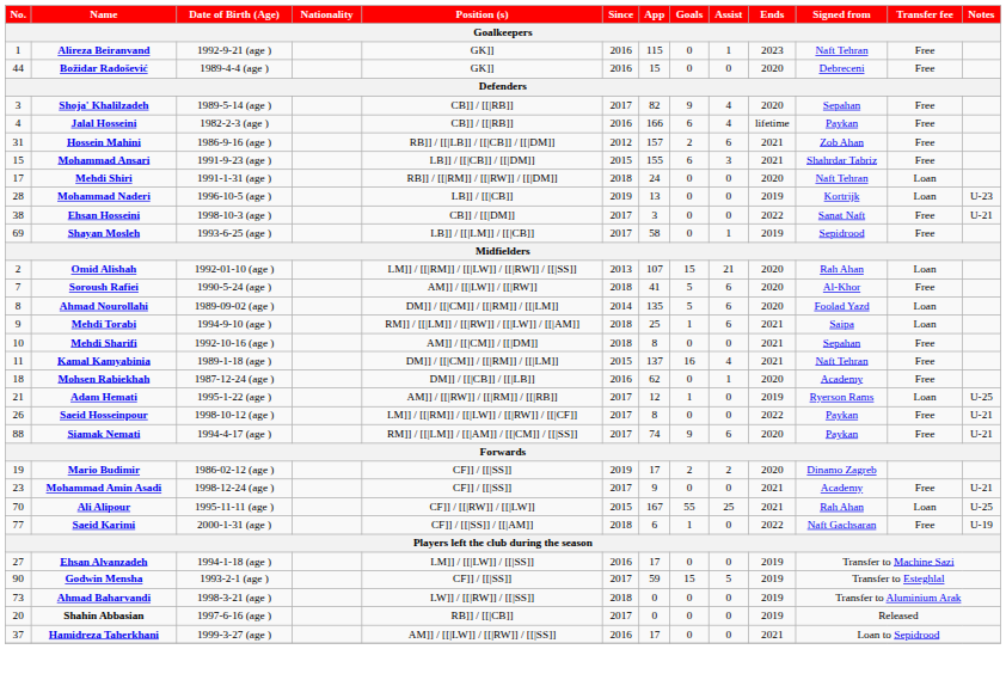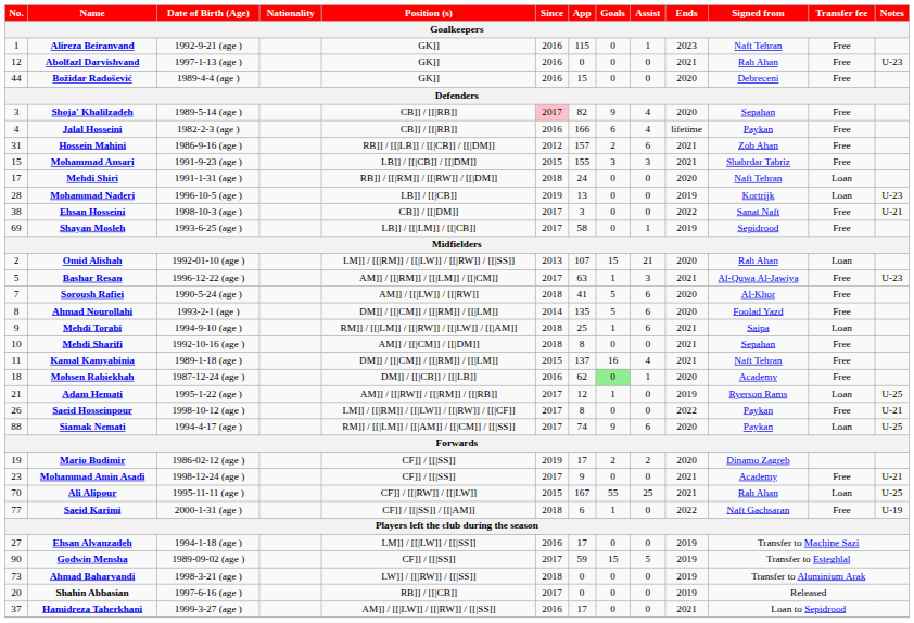 <table class="wikitable"  style="text-align:center; font-size:85%; width:97%;">
 <tr>
 <th style="background: #f00; color:#fff" align=Left>No.</th>
 <th style="background: #f00; color:#fff" align=Left>Name</th>
 <th style="background: #f00; color:#fff" align=Left>Date of Birth (Age)</th>
 <th style="background: #f00; color:#fff" align=Left>Nationality</th>
 <th style="background: #f00; color:#fff" align=Left>Position (s)</th>
 <th style="background: #f00; color:#fff" align=Left>Since</th>
 <th style="background: #f00; color:#fff" align=Left>App</th>
 <th style="background: #f00; color:#fff" align=Left>Goals</th>
 <th style="background: #f00; color:#fff" align=Left>Assist</th>
 <th style="background: #f00; color:#fff" align=Left>Ends</th>
 <th style="background: #f00; color:#fff" align=Left>Signed from</th>
 <th style="background: #f00; color:#fff" align=Left>Transfer fee</th>
 <th style="background: #f00; color:#fff" align=Left>Notes</th>
 </tr>
 <tr>
 <th colspan=13>Goalkeepers</th>
 </tr>
 <tr>
 <td>1</td>
 <td><strong><a href='#'>Alireza Beiranvand</a></strong></td>
 <td>1992-9-21  (age )</td>
 <td></td>
 <td [[>GK]]</td>
 <td>2016</td>
 <td>115</td>
 <td>0</td>
 <td>1</td>
 <td>2023</td>
 <td><a href='#'>Naft Tehran</a></td>
 <td>Free</td>
 <td></td>
 </tr>
 <tr>
+<td>12</td>
+<td><strong><a href='#'>Abolfazl Darvishvand</a></strong></td>
+<td>1997-1-13 (age )</td>
+<td></td>
+<td [[>GK]]</td>
+<td>2016</td>
+<td>0</td>
+<td>0</td>
+<td>0</td>
+<td>2021</td>
+<td><a href='#'>Rah Ahan</a></td>
+<td>Free</td>
+<td>U-23</td>
+</tr>
+<tr>
 <td>44</td>
 <td><strong><a href='#'>Božidar Radošević</a></strong></td>
 <td>1989-4-4 (age )</td>
 <td></td>
 <td [[>GK]]</td>
 <td>2016</td>
 <td>15</td>
 <td>0</td>
 <td>0</td>
 <td>2020</td>
 <td> <a href='#'>Debreceni</a></td>
 <td>Free</td>
 <td></td>
 </tr>
 <tr>
 <th colspan=13>Defenders</th>
 </tr>
 <tr>
 <td>3</td>
 <td><strong><a href='#'>Shoja' Khalilzadeh</a></strong></td>
 <td>1989-5-14  (age )</td>
 <td></td>
 <td [[>CB]] / [[|RB]]</td>
-<td>2017</td>
+<td style="background: pink;">2017</td>
 <td>82</td>
 <td>9</td>
 <td>4</td>
 <td>2020</td>
 <td><a href='#'>Sepahan</a></td>
 <td>Free</td>
 <td></td>
 </tr>
 <tr>
 <td>4</td>
 <td><strong><a href='#'>Jalal Hosseini</a></strong></td>
 <td>1982-2-3  (age )</td>
 <td></td>
 <td [[>CB]] / [[|RB]]</td>
 <td>2016</td>
 <td>166</td>
 <td>6</td>
 <td>4</td>
 <td>lifetime</td>
 <td><a href='#'>Paykan</a></td>
 <td>Free</td>
 <td></td>
 </tr>
 <tr>
 <td>31</td>
 <td><strong><a href='#'>Hossein Mahini</a></strong></td>
 <td>1986-9-16  (age )</td>
 <td></td>
 <td [[>RB]] / [[|LB]] / [[|CB]] / [[|DM]]</td>
 <td>2012</td>
 <td>157</td>
 <td>2</td>
 <td>6</td>
 <td>2021</td>
 <td><a href='#'>Zob Ahan</a></td>
 <td>Free</td>
 <td></td>
 </tr>
 <tr>
 <td>15</td>
 <td><strong><a href='#'>Mohammad Ansari</a></strong></td>
 <td>1991-9-23  (age )</td>
 <td></td>
 <td [[>LB]] / [[|CB]]  / [[|DM]]</td>
 <td>2015</td>
 <td>155</td>
-<td>6</td>
+<td>3</td>
 <td>3</td>
 <td>2021</td>
 <td><a href='#'>Shahrdar Tabriz</a></td>
 <td>Free</td>
 <td></td>
 </tr>
 <tr>
 <td>17</td>
 <td><strong><a href='#'>Mehdi Shiri</a></strong></td>
 <td>1991-1-31  (age )</td>
 <td></td>
 <td [[>RB]] / [[|RM]] / [[|RW]] / [[|DM]]</td>
 <td>2018</td>
 <td>24</td>
 <td>0</td>
 <td>0</td>
 <td>2020</td>
 <td><a href='#'>Naft Tehran</a></td>
 <td>Loan</td>
 <td></td>
 </tr>
 <tr>
 <td>28</td>
 <td><strong><a href='#'>Mohammad Naderi</a></strong></td>
 <td>1996-10-5  (age )</td>
 <td></td>
 <td [[>LB]] / [[|CB]]</td>
 <td>2019</td>
 <td>13</td>
 <td>0</td>
 <td>0</td>
 <td>2019</td>
 <td> <a href='#'>Kortrijk</a></td>
 <td>Loan</td>
 <td>U-23</td>
 </tr>
 <tr>
 <td>38</td>
 <td><strong><a href='#'>Ehsan Hosseini</a></strong></td>
 <td>1998-10-3  (age )</td>
 <td></td>
 <td [[>CB]] / [[|DM]]</td>
 <td>2017</td>
 <td>3</td>
 <td>0</td>
 <td>0</td>
 <td>2022</td>
 <td><a href='#'>Sanat Naft</a></td>
 <td>Free</td>
 <td>U-21</td>
 </tr>
 <tr>
 <td>69</td>
 <td><strong><a href='#'>Shayan Mosleh</a></strong></td>
 <td>1993-6-25  (age )</td>
 <td></td>
 <td [[>LB]] / [[|LM]] / [[|CB]]</td>
 <td>2017</td>
 <td>58</td>
 <td>0</td>
 <td>1</td>
 <td>2019</td>
 <td><a href='#'>Sepidrood</a></td>
 <td>Free</td>
 <td></td>
 </tr>
 <tr>
 <th colspan=13>Midfielders</th>
 </tr>
 <tr>
 <td>2</td>
 <td><strong><a href='#'>Omid Alishah</a></strong></td>
 <td>1992-01-10  (age )</td>
 <td></td>
 <td [[>LM]] / [[|RM]] / [[|LW]] / [[|RW]] / [[|SS]]</td>
 <td>2013</td>
 <td>107</td>
 <td>15</td>
 <td>21</td>
 <td>2020</td>
 <td><a href='#'>Rah Ahan</a></td>
 <td>Loan</td>
 <td></td>
 </tr>
 <tr>
+<td>5</td>
+<td><strong><a href='#'>Bashar Resan</a></strong></td>
+<td>1996-12-22  (age )</td>
+<td></td>
+<td [[>AM]] / [[|RM]] / [[|LM]] / [[|CM]]</td>
+<td>2017</td>
+<td>63</td>
+<td>1</td>
+<td>3</td>
+<td>2021</td>
+<td> <a href='#'>Al-Quwa Al-Jawiya</a></td>
+<td>Free</td>
+<td>U-23</td>
+</tr>
+<tr>
 <td>7</td>
 <td><strong><a href='#'>Soroush Rafiei</a></strong></td>
 <td>1990-5-24  (age )</td>
 <td></td>
 <td [[>AM]]  / [[|LW]]  / [[|RW]]</td>
 <td>2018</td>
 <td>41</td>
 <td>5</td>
 <td>6</td>
 <td>2020</td>
 <td> <a href='#'>Al-Khor</a></td>
 <td>Free</td>
 <td></td>
 </tr>
 <tr>
 <td>8</td>
 <td><strong><a href='#'>Ahmad Nourollahi</a></strong></td>
-<td>1989-09-02  (age )</td>
+<td>1993-2-1  (age )</td>
 <td></td>
 <td [[>DM]] / [[|CM]] / [[|RM]] / [[|LM]]</td>
 <td>2014</td>
 <td>135</td>
 <td>5</td>
 <td>6</td>
 <td>2020</td>
 <td><a href='#'>Foolad Yazd</a></td>
-<td>Loan</td>
+<td>Free</td>
 <td></td>
 </tr>
 <tr>
 <td>9</td>
 <td><strong><a href='#'>Mehdi Torabi</a></strong></td>
 <td>1994-9-10  (age )</td>
 <td></td>
 <td [[>RM]] / [[|LM]] / [[|RW]] / [[|LW]] / [[|AM]]</td>
 <td>2018</td>
 <td>25</td>
 <td>1</td>
 <td>6</td>
 <td>2021</td>
 <td><a href='#'>Saipa</a></td>
 <td>Loan</td>
 <td></td>
 </tr>
 <tr>
 <td>10</td>
 <td><strong><a href='#'>Mehdi Sharifi</a></strong></td>
 <td>1992-10-16  (age )</td>
 <td></td>
 <td [[>AM]] / [[|CM]] / [[|DM]]</td>
 <td>2018</td>
 <td>8</td>
 <td>0</td>
 <td>0</td>
 <td>2021</td>
 <td><a href='#'>Sepahan</a></td>
 <td>Free</td>
 <td></td>
 </tr>
 <tr>
 <td>11</td>
 <td><strong><a href='#'>Kamal Kamyabinia</a></strong></td>
 <td>1989-1-18  (age )</td>
 <td></td>
 <td [[>DM]] / [[|CM]] / [[|RM]] / [[|LM]]</td>
 <td>2015</td>
 <td>137</td>
 <td>16</td>
 <td>4</td>
 <td>2021</td>
 <td><a href='#'>Naft Tehran</a></td>
 <td>Free</td>
 <td></td>
 </tr>
 <tr>
 <td>18</td>
 <td><strong><a href='#'>Mohsen Rabiekhah</a></strong></td>
 <td>1987-12-24  (age )</td>
 <td></td>
 <td [[>DM]] / [[|CB]] / [[|LB]]</td>
 <td>2016</td>
 <td>62</td>
-<td>0</td>
+<td style="background: lightgreen;">0</td>
 <td>1</td>
 <td>2020</td>
 <td><a href='#'>Academy</a></td>
 <td>Free</td>
 <td></td>
 </tr>
 <tr>
 <td>21</td>
 <td><strong><a href='#'>Adam Hemati</a></strong></td>
 <td>1995-1-22  (age )</td>
 <td><br></td>
 <td [[>AM]] / [[|RW]] / [[|RM]] / [[|RB]]</td>
 <td>2017</td>
 <td>12</td>
 <td>1</td>
 <td>0</td>
 <td>2019</td>
 <td> <a href='#'>Ryerson Rams</a></td>
 <td>Loan</td>
 <td>U-25</td>
 </tr>
 <tr>
 <td>26</td>
 <td><strong><a href='#'>Saeid Hosseinpour</a></strong></td>
 <td>1998-10-12  (age )</td>
 <td></td>
 <td [[>LM]] / [[|RM]] / [[|LW]] / [[|RW]] / [[|CF]]</td>
 <td>2017</td>
 <td>8</td>
 <td>0</td>
 <td>0</td>
 <td>2022</td>
 <td><a href='#'>Paykan</a></td>
 <td>Free</td>
 <td>U-21</td>
 </tr>
 <tr>
 <td>88</td>
 <td><strong><a href='#'>Siamak Nemati</a></strong></td>
 <td>1994-4-17  (age )</td>
 <td></td>
 <td [[>RM]] / [[|LM]] / [[|AM]] / [[|CM]] / [[|SS]]</td>
 <td>2017</td>
 <td>74</td>
 <td>9</td>
 <td>6</td>
 <td>2020</td>
 <td><a href='#'>Paykan</a></td>
-<td>Free</td>
-<td>U-21</td>
+<td>Loan</td>
+<td>U-25</td>
 </tr>
 <tr>
 <th colspan=13>Forwards</th>
 </tr>
 <tr>
 <td>19</td>
 <td><strong><a href='#'>Mario Budimir</a></strong></td>
 <td>1986-02-12  (age )</td>
 <td></td>
 <td [[>CF]] / [[|SS]]</td>
 <td>2019</td>
 <td>17</td>
 <td>2</td>
 <td>2</td>
 <td>2020</td>
 <td> <a href='#'>Dinamo Zagreb</a></td>
 <td></td>
 <td></td>
 </tr>
 <tr>
 <td>23</td>
 <td><strong><a href='#'>Mohammad Amin Asadi</a></strong></td>
 <td>1998-12-24  (age )</td>
 <td></td>
 <td [[>CF]]  / [[|SS]]</td>
 <td>2017</td>
 <td>9</td>
 <td>0</td>
 <td>0</td>
 <td>2021</td>
 <td><a href='#'>Academy</a></td>
 <td>Free</td>
 <td>U-21</td>
 </tr>
 <tr>
 <td>70</td>
 <td><strong><a href='#'>Ali Alipour</a></strong></td>
 <td>1995-11-11  (age )</td>
 <td></td>
 <td [[>CF]] / [[|RW]] / [[|LW]]</td>
 <td>2015</td>
 <td>167</td>
 <td>55</td>
 <td>25</td>
 <td>2021</td>
 <td><a href='#'>Rah Ahan</a></td>
 <td>Loan</td>
 <td>U-25</td>
 </tr>
 <tr>
 <td>77</td>
 <td><strong><a href='#'>Saeid Karimi</a></strong></td>
 <td>2000-1-31  (age )</td>
 <td></td>
 <td [[>CF]] / [[|SS]] / [[|AM]]</td>
 <td>2018</td>
 <td>6</td>
 <td>1</td>
 <td>0</td>
 <td>2022</td>
 <td><a href='#'>Naft Gachsaran</a></td>
 <td>Free</td>
 <td>U-19</td>
 </tr>
 <tr>
 <th colspan=13>Players left the club during the season</th>
 </tr>
 <tr>
 <td>27</td>
 <td><strong><a href='#'>Ehsan Alvanzadeh</a></strong></td>
 <td>1994-1-18  (age )</td>
 <td></td>
 <td [[>LM]] / [[|LW]] / [[|SS]]</td>
 <td>2016</td>
 <td>17</td>
 <td>0</td>
 <td>0</td>
 <td>2019</td>
 <td colspan="3">Transfer to <a href='#'>Machine Sazi</a></td>
 </tr>
 <tr>
 <td>90</td>
 <td><strong><a href='#'>Godwin Mensha</a></strong></td>
-<td>1993-2-1  (age )</td>
+<td>1989-09-02  (age )</td>
 <td></td>
 <td [[>CF]] / [[|SS]]</td>
 <td>2017</td>
 <td>59</td>
 <td>15</td>
 <td>5</td>
 <td>2019</td>
 <td colspan="3">Transfer to <a href='#'>Esteghlal</a></td>
 </tr>
 <tr>
 <td>73</td>
 <td><strong><a href='#'>Ahmad Baharvandi</a></strong></td>
 <td>1998-3-21  (age )</td>
 <td></td>
 <td [[>LW]] / [[|RW]] / [[|SS]]</td>
 <td>2018</td>
 <td>0</td>
 <td>0</td>
 <td>0</td>
 <td>2019</td>
 <td colspan="3">Transfer to <a href='#'>Aluminium Arak</a></td>
 </tr>
 <tr>
 <td>20</td>
 <td><strong>Shahin Abbasian</strong></td>
 <td>1997-6-16  (age )</td>
 <td></td>
 <td [[>RB]] / [[|CB]]</td>
 <td>2017</td>
 <td>0</td>
 <td>0</td>
 <td>0</td>
 <td>2019</td>
 <td colspan="3">Released</td>
 </tr>
 <tr>
 <td>37</td>
 <td><strong><a href='#'>Hamidreza Taherkhani</a></strong></td>
 <td>1999-3-27  (age )</td>
 <td></td>
 <td [[>AM]] / [[|LW]] / [[|RW]] / [[|SS]]</td>
 <td>2016</td>
 <td>17</td>
 <td>0</td>
 <td>0</td>
 <td>2021</td>
 <td colspan="3">Loan to <a href='#'>Sepidrood</a></td>
 </tr>
 <tr>
 </tr>
 </table>
